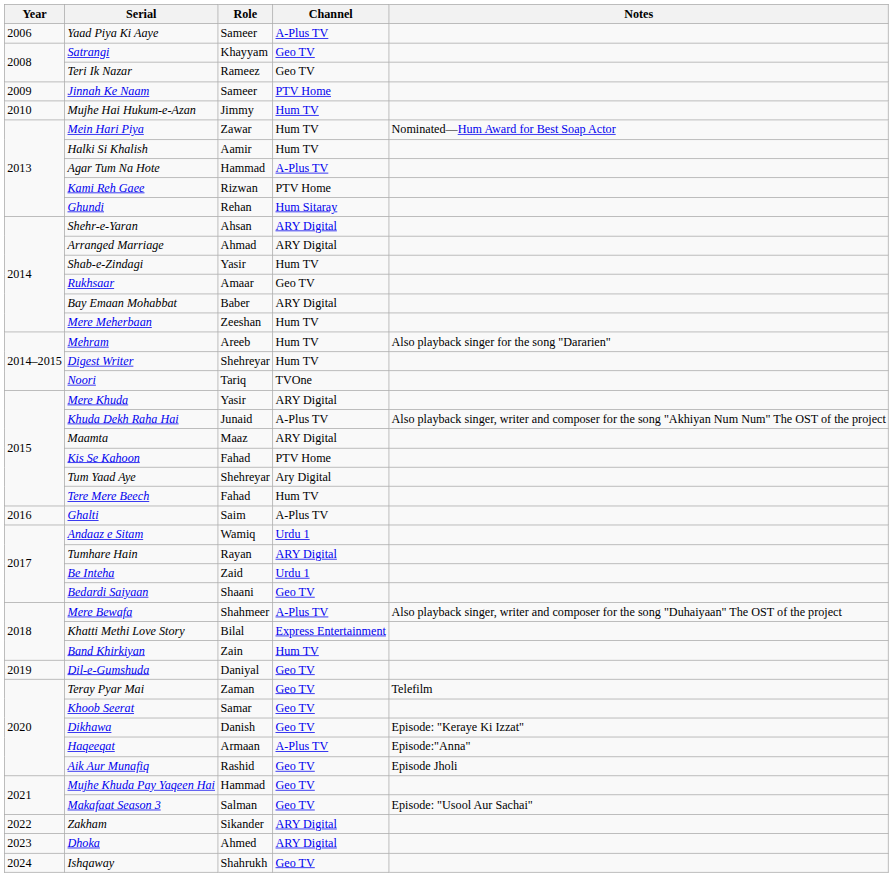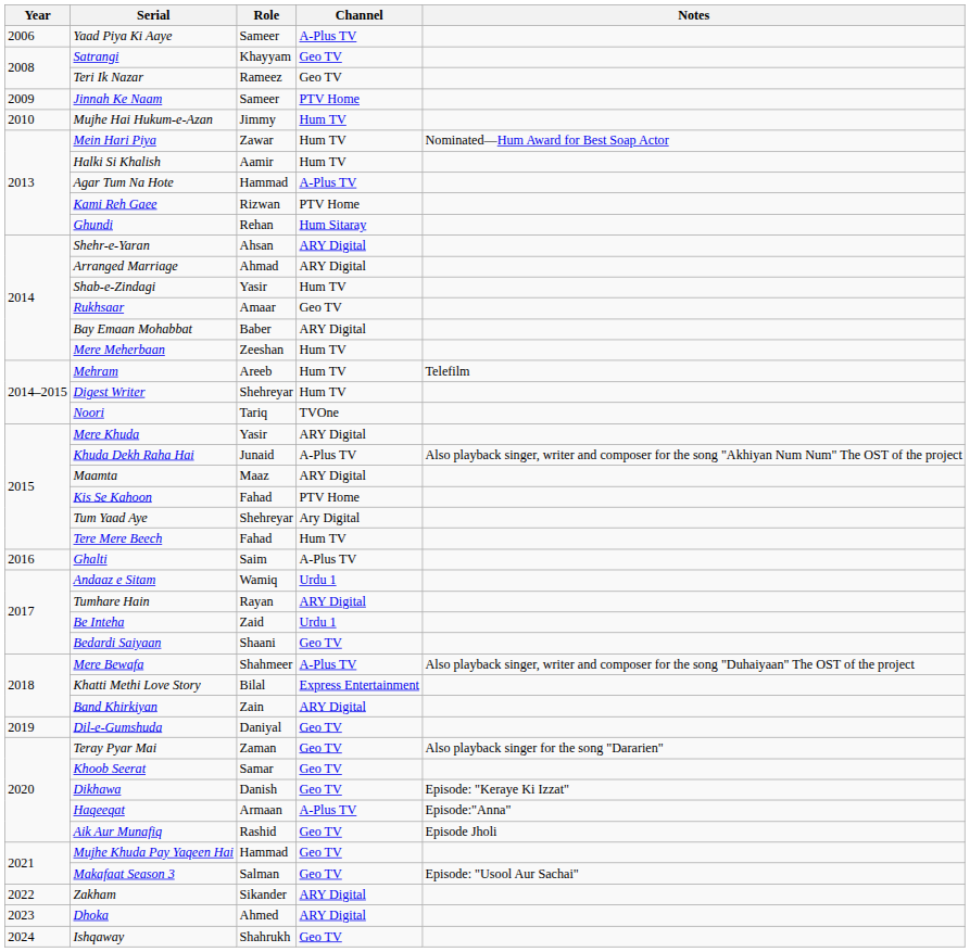 <table class="wikitable">
 <tr>
 <th>Year</th>
 <th>Serial</th>
 <th>Role</th>
 <th>Channel</th>
 <th>Notes</th>
 </tr>
 <tr>
 <td>2006</td>
 <td><em>Yaad Piya Ki Aaye</em></td>
 <td>Sameer</td>
 <td><a href='#'>A-Plus TV</a></td>
 <td></td>
 </tr>
 <tr>
 <td rowspan="2">2008</td>
 <td><em><a href='#'>Satrangi</a></em></td>
 <td>Khayyam</td>
 <td><a href='#'>Geo TV</a></td>
 <td></td>
 </tr>
 <tr>
 <td><em>Teri Ik Nazar</em></td>
 <td>Rameez</td>
 <td>Geo TV</td>
 <td></td>
 </tr>
 <tr>
 <td>2009</td>
 <td><em><a href='#'>Jinnah Ke Naam</a></em></td>
 <td>Sameer</td>
 <td><a href='#'>PTV Home</a></td>
 <td></td>
 </tr>
 <tr>
 <td>2010</td>
 <td><em>Mujhe Hai Hukum-e-Azan</em></td>
 <td>Jimmy</td>
 <td><a href='#'>Hum TV</a></td>
 <td></td>
 </tr>
 <tr>
 <td rowspan="5">2013</td>
 <td><em><a href='#'>Mein Hari Piya</a></em></td>
 <td>Zawar</td>
 <td>Hum TV</td>
 <td>Nominated—<a href='#'>Hum Award for Best Soap Actor</a></td>
 </tr>
 <tr>
 <td><em>Halki Si Khalish</em></td>
 <td>Aamir</td>
 <td>Hum TV</td>
 <td></td>
 </tr>
 <tr>
 <td><em>Agar Tum Na Hote</em></td>
 <td>Hammad</td>
 <td><a href='#'>A-Plus TV</a></td>
 <td></td>
 </tr>
 <tr>
 <td><em><a href='#'>Kami Reh Gaee</a></em></td>
 <td>Rizwan</td>
 <td>PTV Home</td>
 <td></td>
 </tr>
 <tr>
 <td><em><a href='#'>Ghundi</a></em></td>
 <td>Rehan</td>
 <td><a href='#'>Hum Sitaray</a></td>
 <td></td>
 </tr>
 <tr>
 <td rowspan="6">2014</td>
 <td><em>Shehr-e-Yaran</em></td>
 <td>Ahsan</td>
 <td><a href='#'>ARY Digital</a></td>
 <td></td>
 </tr>
 <tr>
 <td><em>Arranged Marriage</em></td>
 <td>Ahmad</td>
 <td>ARY Digital</td>
 <td></td>
 </tr>
 <tr>
 <td><em>Shab-e-Zindagi</em></td>
 <td>Yasir</td>
 <td>Hum TV</td>
 <td></td>
 </tr>
 <tr>
 <td><em><a href='#'>Rukhsaar</a></em></td>
 <td>Amaar</td>
 <td>Geo TV</td>
 <td></td>
 </tr>
 <tr>
 <td><em>Bay Emaan Mohabbat</em></td>
 <td>Baber</td>
 <td>ARY Digital</td>
 <td></td>
 </tr>
 <tr>
 <td><em><a href='#'>Mere Meherbaan</a></em></td>
 <td>Zeeshan</td>
 <td>Hum TV</td>
 <td></td>
 </tr>
 <tr>
 <td rowspan="3">2014–2015</td>
 <td><em><a href='#'>Mehram</a></em></td>
 <td>Areeb</td>
 <td>Hum TV</td>
-<td>Also playback singer for the song "Dararien"</td>
+<td>Telefilm</td>
 </tr>
 <tr>
 <td><em><a href='#'>Digest Writer</a></em></td>
 <td>Shehreyar</td>
 <td>Hum TV</td>
 <td></td>
 </tr>
 <tr>
 <td><em><a href='#'>Noori</a></em></td>
 <td>Tariq</td>
 <td>TVOne</td>
 <td></td>
 </tr>
 <tr>
 <td rowspan="6">2015</td>
 <td><em><a href='#'>Mere Khuda</a></em></td>
 <td>Yasir</td>
 <td>ARY Digital</td>
 <td></td>
 </tr>
 <tr>
 <td><em><a href='#'>Khuda Dekh Raha Hai</a></em></td>
 <td>Junaid</td>
 <td>A-Plus TV</td>
 <td>Also playback singer, writer and composer for the song "Akhiyan Num Num" The OST of the project</td>
 </tr>
 <tr>
 <td><em>Maamta</em></td>
 <td>Maaz</td>
 <td>ARY Digital</td>
 <td></td>
 </tr>
 <tr>
 <td><em><a href='#'>Kis Se Kahoon</a></em></td>
 <td>Fahad</td>
 <td>PTV Home</td>
 <td></td>
 </tr>
 <tr>
 <td><em>Tum Yaad Aye</em></td>
 <td>Shehreyar</td>
 <td>Ary Digital</td>
 <td></td>
 </tr>
 <tr>
 <td><em><a href='#'>Tere Mere Beech</a></em></td>
 <td>Fahad</td>
 <td>Hum TV</td>
 <td></td>
 </tr>
 <tr>
 <td>2016</td>
 <td><em><a href='#'>Ghalti</a></em></td>
 <td>Saim</td>
 <td>A-Plus TV</td>
 <td></td>
 </tr>
 <tr>
 <td rowspan="4">2017</td>
 <td><em><a href='#'>Andaaz e Sitam</a></em></td>
 <td>Wamiq</td>
 <td><a href='#'>Urdu 1</a></td>
 <td></td>
 </tr>
 <tr>
 <td><em>Tumhare Hain</em></td>
 <td>Rayan</td>
 <td><a href='#'>ARY Digital</a></td>
 <td></td>
 </tr>
 <tr>
 <td><em><a href='#'>Be Inteha</a></em></td>
 <td>Zaid</td>
 <td><a href='#'>Urdu 1</a></td>
 <td></td>
 </tr>
 <tr>
 <td><em><a href='#'>Bedardi Saiyaan</a></em></td>
 <td>Shaani</td>
 <td><a href='#'>Geo TV</a></td>
 <td></td>
 </tr>
 <tr>
 <td rowspan="3">2018</td>
 <td><em><a href='#'>Mere Bewafa</a></em></td>
 <td>Shahmeer</td>
 <td><a href='#'>A-Plus TV</a></td>
 <td>Also playback singer, writer and composer for the song "Duhaiyaan" The OST of the project</td>
 </tr>
 <tr>
 <td><em>Khatti Methi Love Story</em></td>
 <td>Bilal</td>
 <td><a href='#'>Express Entertainment</a></td>
 <td></td>
 </tr>
 <tr>
 <td><em><a href='#'>Band Khirkiyan</a></em></td>
 <td>Zain</td>
-<td><a href='#'>Hum TV</a></td>
+<td><a href='#'>ARY Digital</a></td>
 <td></td>
 </tr>
 <tr>
 <td>2019</td>
 <td><em><a href='#'>Dil-e-Gumshuda</a></em></td>
 <td>Daniyal</td>
 <td><a href='#'>Geo TV</a></td>
 <td></td>
 </tr>
 <tr>
 <td rowspan="5">2020</td>
 <td><em>Teray Pyar Mai</em></td>
 <td>Zaman</td>
 <td><a href='#'>Geo TV</a></td>
-<td>Telefilm</td>
+<td>Also playback singer for the song "Dararien"</td>
 </tr>
 <tr>
 <td><em><a href='#'>Khoob Seerat</a></em></td>
 <td>Samar</td>
 <td><a href='#'>Geo TV</a></td>
 <td></td>
 </tr>
 <tr>
 <td><em><a href='#'>Dikhawa</a></em></td>
 <td>Danish</td>
 <td><a href='#'>Geo TV</a></td>
 <td>Episode: "Keraye Ki Izzat"</td>
 </tr>
 <tr>
 <td><em><a href='#'>Haqeeqat</a></em></td>
 <td>Armaan</td>
 <td><a href='#'>A-Plus TV</a></td>
 <td>Episode:"Anna"</td>
 </tr>
 <tr>
 <td><em><a href='#'>Aik Aur Munafiq</a></em></td>
 <td>Rashid</td>
 <td><a href='#'>Geo TV</a></td>
 <td>Episode Jholi</td>
 </tr>
 <tr>
 <td rowspan="2">2021</td>
 <td><em> <a href='#'>Mujhe Khuda Pay Yaqeen Hai</a> </em></td>
 <td>Hammad</td>
 <td><a href='#'>Geo TV</a></td>
 <td></td>
 </tr>
 <tr>
 <td><em><a href='#'>Makafaat Season 3</a></em></td>
 <td>Salman</td>
 <td><a href='#'>Geo TV</a></td>
 <td>Episode: "Usool Aur Sachai"</td>
 </tr>
 <tr>
 <td>2022</td>
 <td><em>Zakham</em></td>
 <td>Sikander</td>
 <td><a href='#'>ARY Digital</a></td>
 <td></td>
 </tr>
 <tr>
 <td>2023</td>
 <td><em><a href='#'>Dhoka</a></em></td>
 <td>Ahmed</td>
 <td><a href='#'>ARY Digital</a></td>
 </tr>
 <tr>
 <td>2024</td>
 <td><em>Ishqaway</em></td>
 <td>Shahrukh</td>
 <td><a href='#'>Geo TV</a></td>
 <td></td>
 </tr>
 </table>
